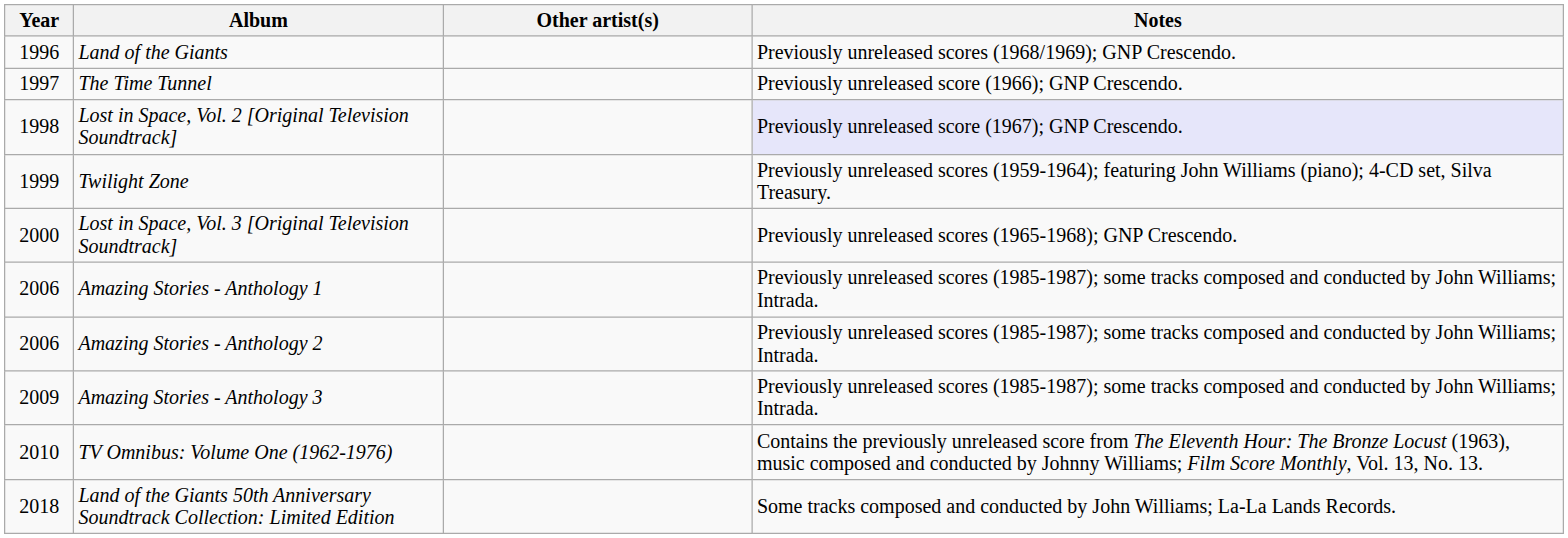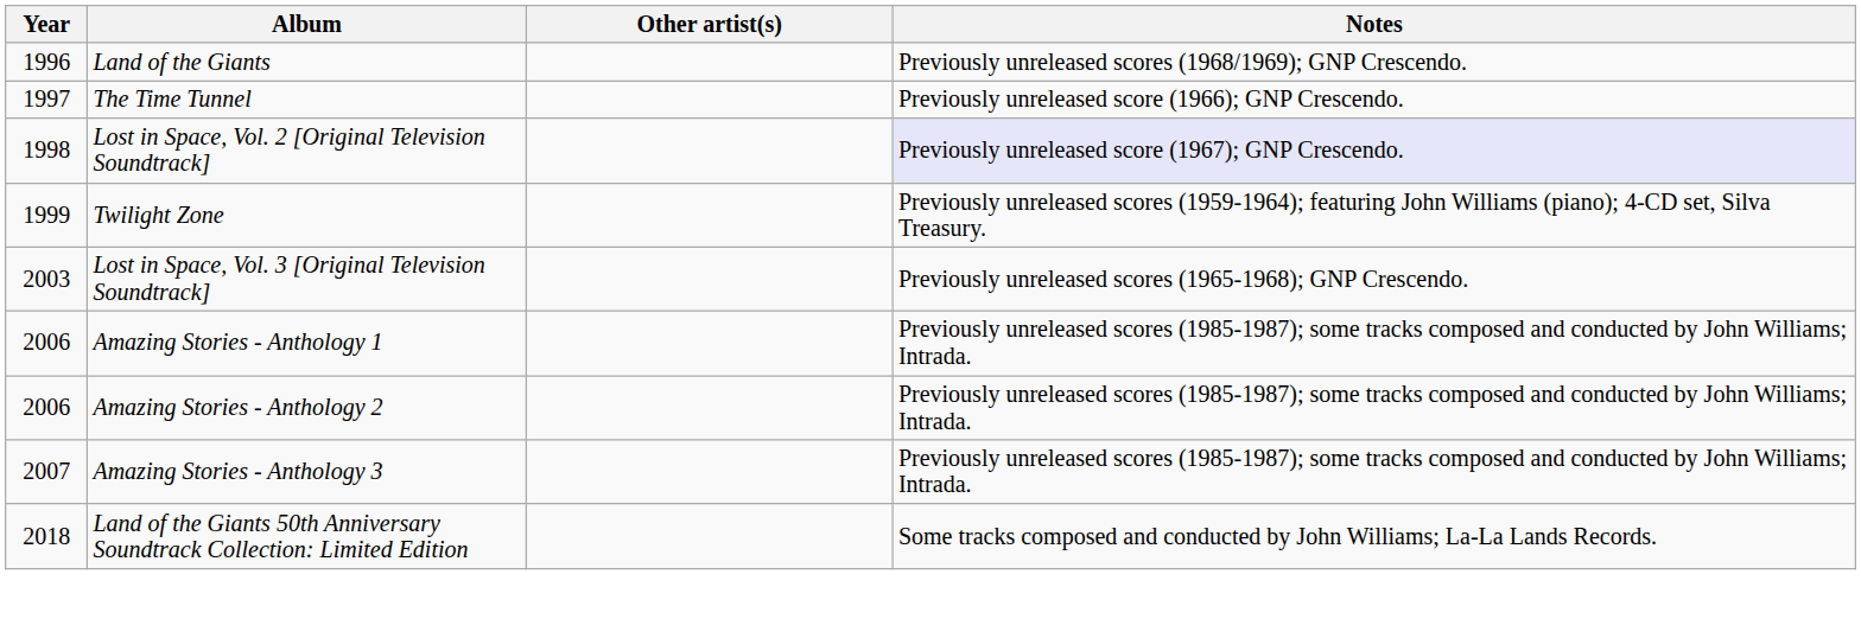 <table class="wikitable sortable">
 <tr>
 <th style="width:3em">Year</th>
 <th style="width:18em">Album</th>
 <th style="width:15em">Other artist(s)</th>
 <th class="unsortable">Notes</th>
 </tr>
 <tr>
 <td style="text-align:center;">1996</td>
 <td><em>Land of the Giants</em></td>
 <td style="text-align:center;"></td>
 <td>Previously unreleased scores (1968/1969); GNP Crescendo.</td>
 </tr>
 <tr>
 <td style="text-align:center;">1997</td>
 <td><em>The Time Tunnel</em></td>
 <td style="text-align:center;"></td>
 <td>Previously unreleased score (1966); GNP Crescendo.</td>
 </tr>
 <tr>
 <td style="text-align:center;">1998</td>
 <td><em>Lost in Space, Vol. 2 [Original Television Soundtrack]</em></td>
 <td style="text-align:center;"></td>
 <td style="background: lavender;">Previously unreleased score (1967); GNP Crescendo.</td>
 </tr>
 <tr>
 <td style="text-align:center;">1999</td>
 <td><em>Twilight Zone</em></td>
 <td style="text-align:center;"></td>
 <td>Previously unreleased scores (1959-1964); featuring John Williams (piano); 4-CD set, Silva Treasury.</td>
 </tr>
 <tr>
-<td style="text-align:center;">2000</td>
+<td style="text-align:center;">2003</td>
 <td><em>Lost in Space, Vol. 3 [Original Television Soundtrack]</em></td>
 <td style="text-align:center;"></td>
 <td>Previously unreleased scores (1965-1968); GNP Crescendo.</td>
 </tr>
 <tr>
 <td style="text-align:center;">2006</td>
 <td><em>Amazing Stories - Anthology 1</em></td>
 <td style="text-align:center;"></td>
 <td>Previously unreleased scores (1985-1987); some tracks composed and conducted by John Williams; Intrada.</td>
 </tr>
 <tr>
 <td style="text-align:center;">2006</td>
 <td><em>Amazing Stories - Anthology 2</em></td>
 <td style="text-align:center;"></td>
 <td>Previously unreleased scores (1985-1987); some tracks composed and conducted by John Williams; Intrada.</td>
 </tr>
 <tr>
-<td style="text-align:center;">2009</td>
+<td style="text-align:center;">2007</td>
 <td><em>Amazing Stories - Anthology 3</em></td>
 <td style="text-align:center;"></td>
 <td>Previously unreleased scores (1985-1987); some tracks composed and conducted by John Williams; Intrada.</td>
-</tr>
-<tr>
-<td style="text-align:center;">2010</td>
-<td><em>TV Omnibus: Volume One (1962-1976)</em></td>
-<td style="text-align:center;"></td>
-<td>Contains the previously unreleased score from <em>The Eleventh Hour: The Bronze Locust</em> (1963), music composed and conducted by Johnny Williams; <em>Film Score Monthly</em>, Vol. 13, No. 13.</td>
 </tr>
 <tr>
 <td style="text-align:center;">2018</td>
 <td><em>Land of the Giants 50th Anniversary Soundtrack Collection: Limited Edition</em></td>
 <td style="text-align:center;"></td>
 <td>Some tracks composed and conducted by John Williams; La-La Lands Records.</td>
 </tr>
 </table>
